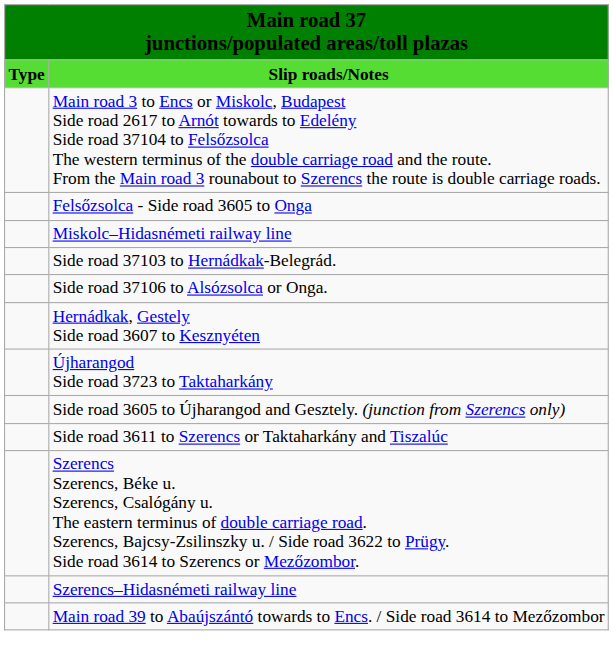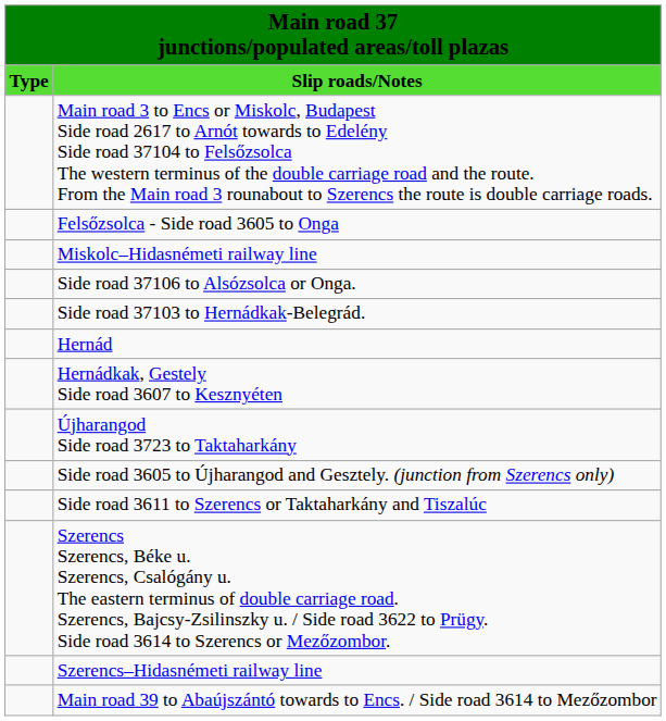 <table class="wikitable">
 <tr>
 <td colspan=2 bgcolor=green align=center style=margin-top:15><span><big><strong>Main road 37<br>junctions/populated areas/toll plazas</strong></big></span></td>
 </tr>
 <tr>
 <td align=center bgcolor=55DD33><strong>Type</strong></td>
 <td align=center bgcolor=55DD33><strong>Slip roads/Notes</strong></td>
 </tr>
 <tr>
 <td><br><br></td>
 <td> <a href='#'>Main road 3</a> to <a href='#'>Encs</a> or <a href='#'>Miskolc</a>, <a href='#'>Budapest</a><br>Side road 2617 to <a href='#'>Arnót</a> towards to <a href='#'>Edelény</a><br>Side road 37104 to <a href='#'>Felsőzsolca</a><br>The western terminus of the <a href='#'>double carriage road</a> and the route.<br>From the <a href='#'>Main road 3</a> rounabout to <a href='#'>Szerencs</a> the route is double carriage roads.</td>
 </tr>
 <tr>
 <td></td>
 <td><a href='#'>Felsőzsolca</a> - Side road 3605 to <a href='#'>Onga</a></td>
 </tr>
 <tr>
 <td></td>
 <td><a href='#'>Miskolc–Hidasnémeti railway line</a></td>
 </tr>
 <tr>
 <td></td>
+<td>Side road 37106 to <a href='#'>Alsózsolca</a> or Onga.</td>
+</tr>
+<tr>
+<td></td>
 <td>Side road 37103 to <a href='#'>Hernádkak</a>-Belegrád.</td>
 </tr>
 <tr>
 <td></td>
-<td>Side road 37106 to <a href='#'>Alsózsolca</a> or Onga.</td>
+<td><a href='#'>Hernád</a></td>
 </tr>
 <tr>
 <td></td>
 <td><a href='#'>Hernádkak</a>, <a href='#'>Gestely</a><br>Side road 3607 to <a href='#'>Kesznyéten</a></td>
 </tr>
 <tr>
 <td></td>
 <td><a href='#'>Újharangod</a><br>Side road 3723 to <a href='#'>Taktaharkány</a></td>
 </tr>
 <tr>
 <td></td>
 <td>Side road 3605 to Újharangod and Gesztely. <em>(junction from <a href='#'>Szerencs</a> only)</em></td>
 </tr>
 <tr>
 <td></td>
 <td>Side road 3611 to <a href='#'>Szerencs</a> or Taktaharkány and <a href='#'>Tiszalúc</a></td>
 </tr>
 <tr>
 <td><br><br></td>
 <td><a href='#'>Szerencs</a><br>Szerencs, Béke u.<br>Szerencs, Csalógány u.<br>The eastern terminus of <a href='#'>double carriage road</a>.<br>Szerencs, Bajcsy-Zsilinszky u. / Side road 3622 to <a href='#'>Prügy</a>.<br>Side road 3614 to Szerencs or <a href='#'>Mezőzombor</a>.</td>
 </tr>
 <tr>
 <td></td>
 <td><a href='#'>Szerencs–Hidasnémeti railway line</a></td>
 </tr>
 <tr>
 <td></td>
 <td> <a href='#'>Main road 39</a> to <a href='#'>Abaújszántó</a> towards to <a href='#'>Encs</a>. / Side road 3614 to Mezőzombor</td>
 </tr>
 </table>
